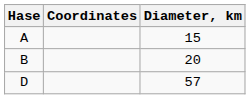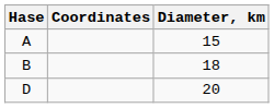 <table class="wikitable sortable" style="text-align:center">
 <tr>
 <th>Hase</th>
 <th class="unsortable">Coordinates</th>
 <th>Diameter, km</th>
 </tr>
 <tr>
 <td>A</td>
 <td></td>
 <td>15</td>
 </tr>
 <tr>
 <td>B</td>
 <td></td>
-<td>20</td>
+<td>18</td>
 </tr>
 <tr>
 <td>D</td>
 <td></td>
-<td>57</td>
+<td>20</td>
 </tr>
 </table>
